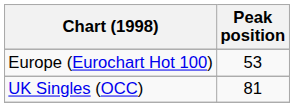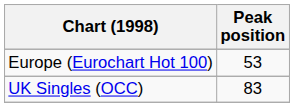 <table class="wikitable sortable">
 <tr>
 <th>Chart (1998)</th>
 <th>Peak<br>position</th>
 </tr>
 <tr>
 </tr>
 <tr>
 <td>Europe (<a href='#'>Eurochart Hot 100</a>)</td>
 <td align="center">53</td>
 </tr>
 <tr>
 </tr>
 <tr>
 </tr>
 <tr>
 </tr>
 <tr>
 <td><a href='#'>UK Singles</a> (<a href='#'>OCC</a>)</td>
-<td align="center">81</td>
+<td align="center">83</td>
 </tr>
 <tr>
 </tr>
 </table>
